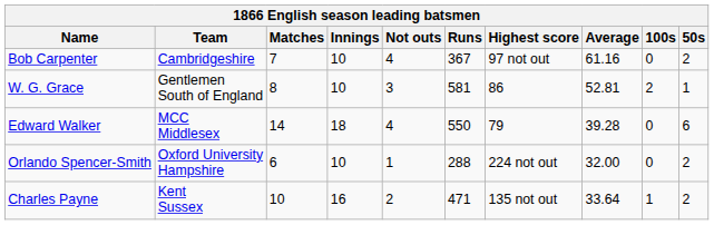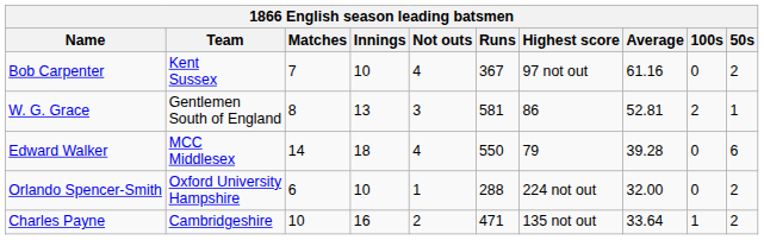 <table class="wikitable">
 <tr>
 <th bgcolor="#efefef" colspan="10">1866 English season leading batsmen</th>
 </tr>
 <tr bgcolor="#efefef">
 <th>Name</th>
 <th>Team</th>
 <th>Matches</th>
 <th>Innings</th>
 <th>Not outs</th>
 <th>Runs</th>
 <th>Highest score</th>
 <th>Average</th>
 <th>100s</th>
 <th>50s</th>
 </tr>
 <tr>
 <td><a href='#'>Bob Carpenter</a></td>
-<td><a href='#'>Cambridgeshire</a></td>
+<td><a href='#'>Kent</a><br><a href='#'>Sussex</a></td>
 <td>7</td>
 <td>10</td>
 <td>4</td>
 <td>367</td>
 <td>97 not out</td>
 <td>61.16</td>
 <td>0</td>
 <td>2</td>
 </tr>
 <tr>
 <td><a href='#'>W. G. Grace</a></td>
 <td>Gentlemen<br>South of England</td>
 <td>8</td>
-<td>10</td>
+<td>13</td>
 <td>3</td>
 <td>581</td>
 <td>86</td>
 <td>52.81</td>
 <td>2</td>
 <td>1</td>
 </tr>
 <tr>
 <td><a href='#'>Edward Walker</a></td>
 <td><a href='#'>MCC</a><br><a href='#'>Middlesex</a></td>
 <td>14</td>
 <td>18</td>
 <td>4</td>
 <td>550</td>
 <td>79</td>
 <td>39.28</td>
 <td>0</td>
 <td>6</td>
 </tr>
 <tr>
 <td><a href='#'>Orlando Spencer-Smith</a></td>
 <td><a href='#'>Oxford University</a><br><a href='#'>Hampshire</a></td>
 <td>6</td>
 <td>10</td>
 <td>1</td>
 <td>288</td>
 <td>224 not out</td>
 <td>32.00</td>
 <td>0</td>
 <td>2</td>
 </tr>
 <tr>
 <td><a href='#'>Charles Payne</a></td>
-<td><a href='#'>Kent</a><br><a href='#'>Sussex</a></td>
+<td><a href='#'>Cambridgeshire</a></td>
 <td>10</td>
 <td>16</td>
 <td>2</td>
 <td>471</td>
 <td>135 not out</td>
 <td>33.64</td>
 <td>1</td>
 <td>2</td>
 </tr>
 </table>
